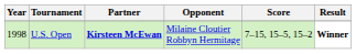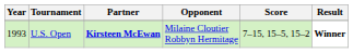 <table class="sortable wikitable" style="font-size:90%;">
 <tr>
 <th>Year</th>
 <th>Tournament</th>
 <th>Partner</th>
 <th>Opponent</th>
 <th>Score</th>
 <th>Result</th>
 </tr>
 <tr>
 </tr>
 <tr style="background:#D4F1C5">
-<td align="center">1998</td>
+<td align="center">1993</td>
 <td align="left"><a href='#'>U.S. Open</a></td>
 <td align="left"><strong> <a href='#'>Kirsteen McEwan</a></strong></td>
 <td align="left"> <a href='#'>Milaine Cloutier</a> <br>  <a href='#'>Robbyn Hermitage</a></td>
 <td align="left">7–15, 15–5, 15–2</td>
 <td style="text-align:left; background:white"> <strong>Winner</strong></td>
 </tr>
 </table>
